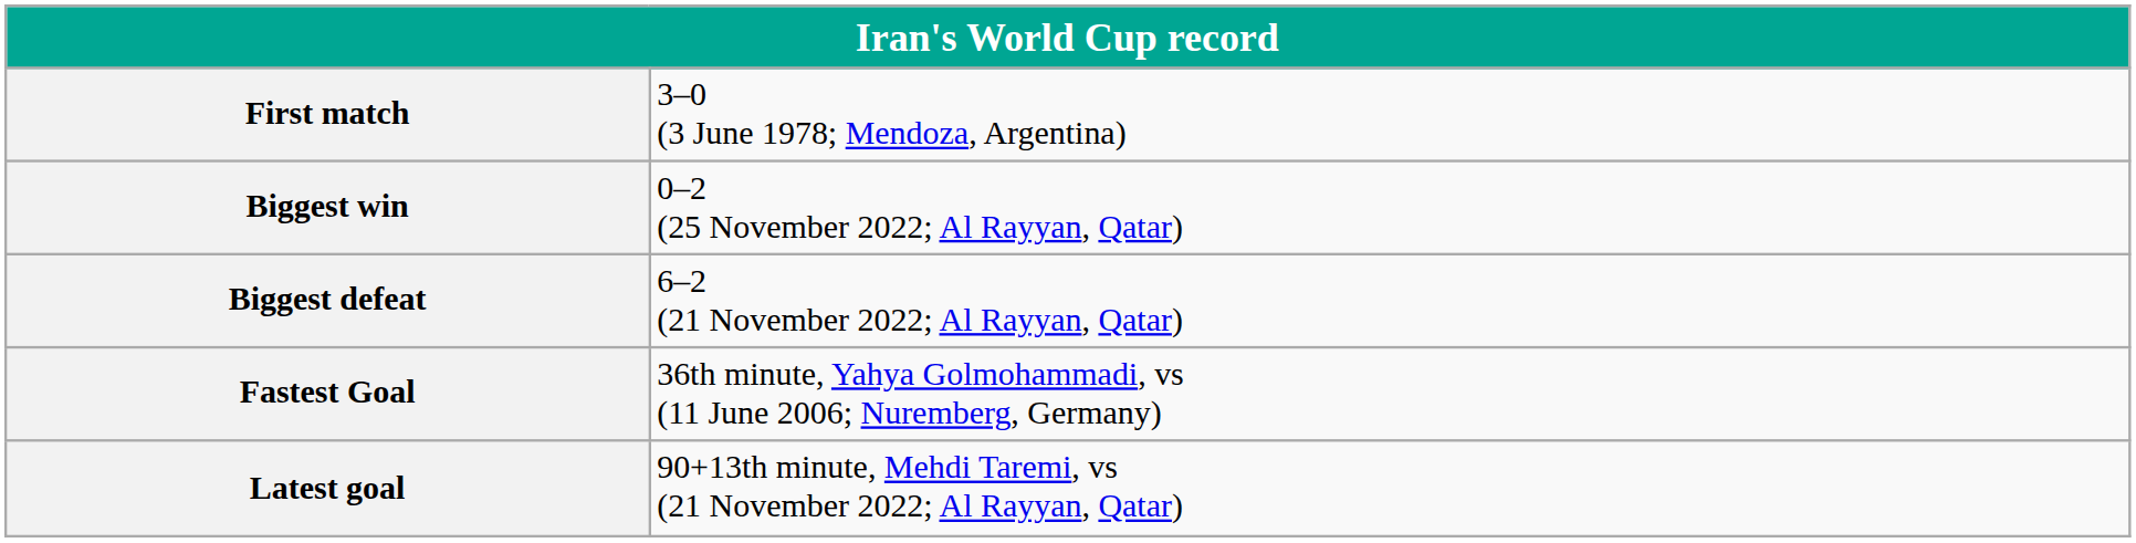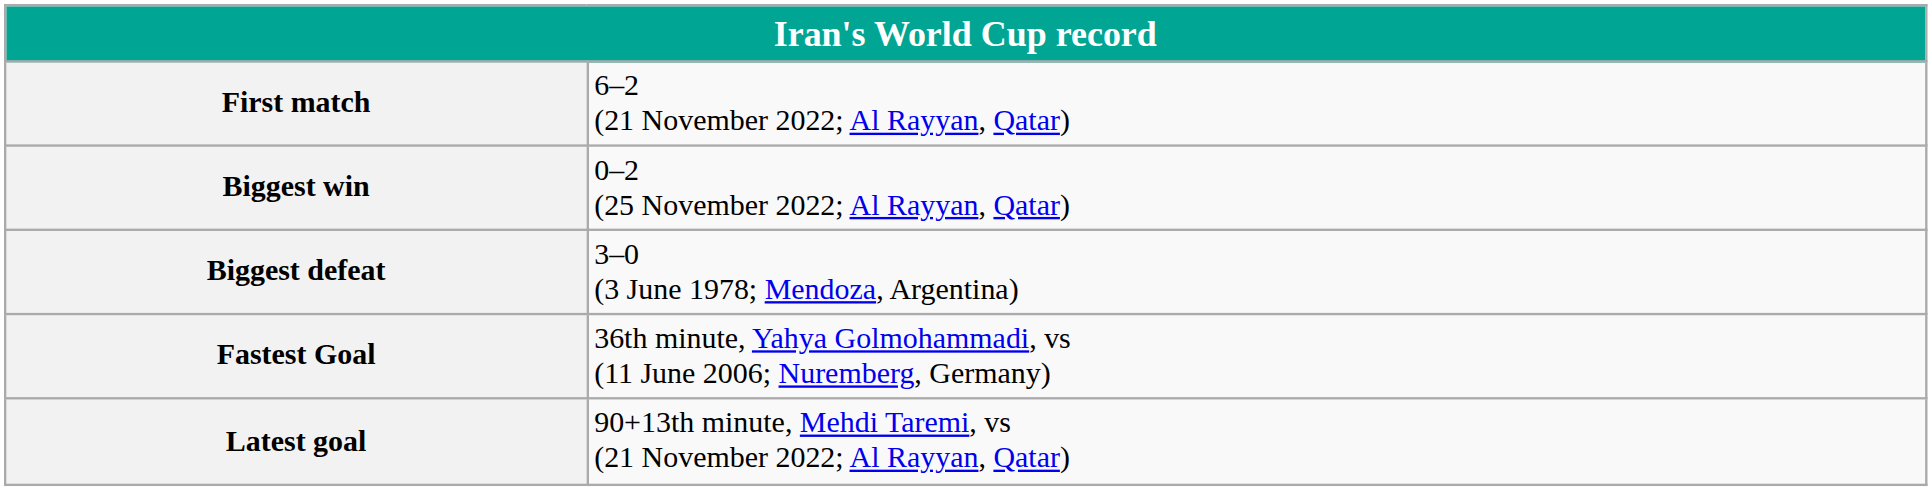 <table class="wikitable collapsible collapsed" style="width:65%;font-size:80%">
 <tr style="color:white">
 <th style="background:#00A693;width:20%" colspan="2"><big>Iran's World Cup record</big></th>
 </tr>
 <tr>
 <th width=10%>First match</th>
-<td width=23%><div> 3–0 <br> (3 June 1978; <a href='#'>Mendoza</a>, Argentina)</div></td>
+<td width=23%><div> 6–2 <br> (21 November 2022; <a href='#'>Al Rayyan</a>, <a href='#'>Qatar</a>)</div></td>
 </tr>
 <tr>
 <th width=10%>Biggest win</th>
 <td width=23%><div> 0–2 <br> (25 November 2022; <a href='#'>Al Rayyan</a>, <a href='#'>Qatar</a>)</div></td>
 </tr>
 <tr>
 <th width=10%>Biggest defeat</th>
-<td width=23%><div> 6–2 <br> (21 November 2022; <a href='#'>Al Rayyan</a>, <a href='#'>Qatar</a>)</div></td>
+<td width=23%><div> 3–0 <br> (3 June 1978; <a href='#'>Mendoza</a>, Argentina)</div></td>
 </tr>
 <tr>
 <th width=10%>Fastest Goal</th>
 <td width=23%><div>36th minute, <a href='#'>Yahya Golmohammadi</a>, vs <br> (11 June 2006; <a href='#'>Nuremberg</a>, Germany)</div></td>
 </tr>
 <tr>
 <th width=10%>Latest goal</th>
 <td width=23%><div>90+13th minute, <a href='#'>Mehdi Taremi</a>, vs <br> (21 November 2022; <a href='#'>Al Rayyan</a>, <a href='#'>Qatar</a>)</div></td>
 </tr>
 </table>
